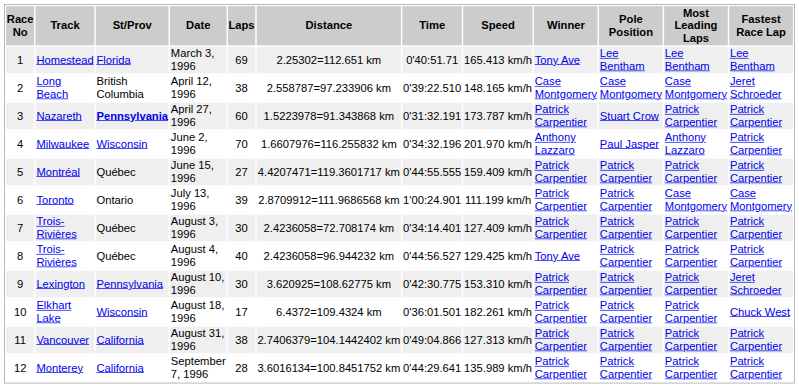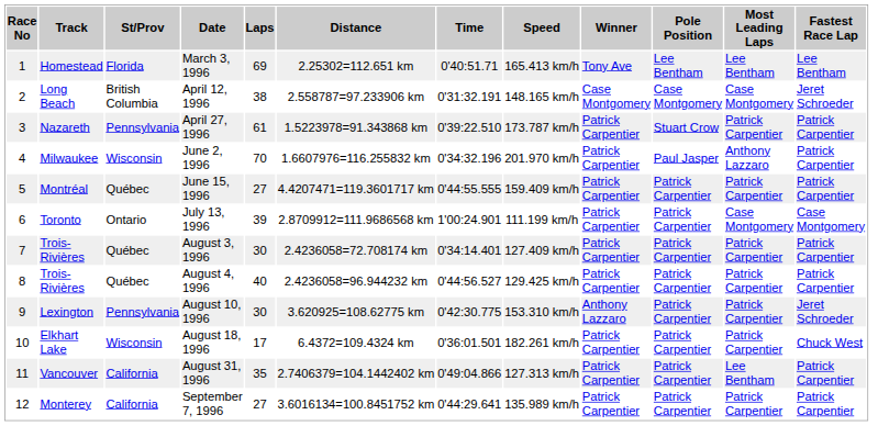 <table border="0" style="border: 1px solid #999; background-color:#FFFFFF; text-align:center">
 <tr align="center" style="background:#CCCCCC;">
 <th>Race No</th>
 <th>Track</th>
 <th>St/Prov</th>
 <th>Date</th>
 <th>Laps</th>
 <th>Distance</th>
 <th>Time</th>
 <th>Speed</th>
 <th>Winner</th>
 <th>Pole Position</th>
 <th>Most Leading Laps</th>
 <th>Fastest Race Lap</th>
 </tr>
 <tr style="background:#EFEFEF;">
 <td>1</td>
 <td align="left"><a href='#'>Homestead</a></td>
 <td align="left"><a href='#'>Florida</a></td>
 <td align="left">March 3, 1996</td>
 <td>69</td>
 <td>2.25302=112.651 km</td>
 <td>0'40:51.71</td>
 <td>165.413 km/h</td>
 <td align="left"><a href='#'>Tony Ave</a></td>
 <td align="left"><a href='#'>Lee Bentham</a></td>
 <td align="left"><a href='#'>Lee Bentham</a></td>
 <td align="left"><a href='#'>Lee Bentham</a></td>
 </tr>
 <tr>
 <td>2</td>
 <td align="left"><a href='#'>Long Beach</a></td>
 <td align="left">British Columbia</td>
 <td align="left">April 12, 1996</td>
 <td>38</td>
 <td>2.558787=97.233906 km</td>
-<td>0'39:22.510</td>
+<td>0'31:32.191</td>
 <td>148.165 km/h</td>
 <td align="left"><a href='#'>Case Montgomery</a></td>
 <td align="left"><a href='#'>Case Montgomery</a></td>
 <td align="left"><a href='#'>Case Montgomery</a></td>
 <td align="left"><a href='#'>Jeret Schroeder</a></td>
 </tr>
 <tr style="background:#EFEFEF;">
 <td>3</td>
 <td align="left"><a href='#'>Nazareth</a></td>
-<td align="left"><strong><a href='#'>Pennsylvania</a></strong></td>
+<td align="left"><a href='#'>Pennsylvania</a></td>
 <td align="left">April 27, 1996</td>
-<td>60</td>
+<td>61</td>
 <td>1.5223978=91.343868 km</td>
-<td>0'31:32.191</td>
+<td>0'39:22.510</td>
 <td>173.787 km/h</td>
 <td align="left"><a href='#'>Patrick Carpentier</a></td>
 <td align="left"><a href='#'>Stuart Crow</a></td>
 <td align="left"><a href='#'>Patrick Carpentier</a></td>
 <td align="left"><a href='#'>Patrick Carpentier</a></td>
 </tr>
 <tr>
 <td>4</td>
 <td align="left"><a href='#'>Milwaukee</a></td>
 <td align="left"><a href='#'>Wisconsin</a></td>
 <td align="left">June 2, 1996</td>
 <td>70</td>
 <td>1.6607976=116.255832 km</td>
 <td>0'34:32.196</td>
 <td>201.970 km/h</td>
-<td align="left"><a href='#'>Anthony Lazzaro</a></td>
+<td align="left"><a href='#'>Patrick Carpentier</a></td>
 <td align="left"><a href='#'>Paul Jasper</a></td>
 <td align="left"><a href='#'>Anthony Lazzaro</a></td>
 <td align="left"><a href='#'>Patrick Carpentier</a></td>
 </tr>
 <tr style="background:#EFEFEF;">
 <td>5</td>
 <td align="left"><a href='#'>Montréal</a></td>
 <td align="left">Québec</td>
 <td align="left">June 15, 1996</td>
 <td>27</td>
 <td>4.4207471=119.3601717 km</td>
 <td>0'44:55.555</td>
 <td>159.409 km/h</td>
 <td align="left"><a href='#'>Patrick Carpentier</a></td>
 <td align="left"><a href='#'>Patrick Carpentier</a></td>
 <td align="left"><a href='#'>Patrick Carpentier</a></td>
 <td align="left"><a href='#'>Patrick Carpentier</a></td>
 </tr>
 <tr>
 <td>6</td>
 <td align="left"><a href='#'>Toronto</a></td>
 <td align="left">Ontario</td>
 <td align="left">July 13, 1996</td>
 <td>39</td>
 <td>2.8709912=111.9686568 km</td>
 <td>1'00:24.901</td>
 <td>111.199 km/h</td>
 <td align="left"><a href='#'>Patrick Carpentier</a></td>
 <td align="left"><a href='#'>Patrick Carpentier</a></td>
 <td align="left"><a href='#'>Case Montgomery</a></td>
 <td align="left"><a href='#'>Case Montgomery</a></td>
 </tr>
 <tr style="background:#EFEFEF;">
 <td>7</td>
 <td align="left"><a href='#'>Trois-Rivières</a></td>
 <td align="left">Québec</td>
 <td align="left">August 3, 1996</td>
 <td>30</td>
 <td>2.4236058=72.708174 km</td>
 <td>0'34:14.401</td>
 <td>127.409 km/h</td>
 <td align="left"><a href='#'>Patrick Carpentier</a></td>
 <td align="left"><a href='#'>Patrick Carpentier</a></td>
 <td align="left"><a href='#'>Patrick Carpentier</a></td>
 <td align="left"><a href='#'>Patrick Carpentier</a></td>
 </tr>
 <tr>
 <td>8</td>
 <td align="left"><a href='#'>Trois-Rivières</a></td>
 <td align="left">Québec</td>
 <td align="left">August 4, 1996</td>
 <td>40</td>
 <td>2.4236058=96.944232 km</td>
 <td>0'44:56.527</td>
 <td>129.425 km/h</td>
-<td align="left"><a href='#'>Tony Ave</a></td>
+<td align="left"><a href='#'>Patrick Carpentier</a></td>
 <td align="left"><a href='#'>Patrick Carpentier</a></td>
 <td align="left"><a href='#'>Patrick Carpentier</a></td>
 <td align="left"><a href='#'>Patrick Carpentier</a></td>
 </tr>
 <tr style="background:#EFEFEF;">
 <td>9</td>
 <td align="left"><a href='#'>Lexington</a></td>
 <td align="left"><a href='#'>Pennsylvania</a></td>
 <td align="left">August 10, 1996</td>
 <td>30</td>
 <td>3.620925=108.62775 km</td>
 <td>0'42:30.775</td>
 <td>153.310 km/h</td>
-<td align="left"><a href='#'>Patrick Carpentier</a></td>
+<td align="left"><a href='#'>Anthony Lazzaro</a></td>
 <td align="left"><a href='#'>Patrick Carpentier</a></td>
 <td align="left"><a href='#'>Patrick Carpentier</a></td>
 <td align="left"><a href='#'>Jeret Schroeder</a></td>
 </tr>
 <tr>
 <td>10</td>
 <td align="left"><a href='#'>Elkhart Lake</a></td>
 <td align="left"><a href='#'>Wisconsin</a></td>
 <td align="left">August 18, 1996</td>
 <td>17</td>
 <td>6.4372=109.4324 km</td>
 <td>0'36:01.501</td>
 <td>182.261 km/h</td>
 <td align="left"><a href='#'>Patrick Carpentier</a></td>
 <td align="left"><a href='#'>Patrick Carpentier</a></td>
 <td align="left"><a href='#'>Patrick Carpentier</a></td>
 <td align="left"><a href='#'>Chuck West</a></td>
 </tr>
 <tr style="background:#EFEFEF;">
 <td>11</td>
 <td align="left"><a href='#'>Vancouver</a></td>
 <td align="left"><a href='#'>California</a></td>
 <td align="left">August 31, 1996</td>
-<td>38</td>
+<td>35</td>
 <td>2.7406379=104.1442402 km</td>
 <td>0'49:04.866</td>
 <td>127.313 km/h</td>
 <td align="left"><a href='#'>Patrick Carpentier</a></td>
 <td align="left"><a href='#'>Patrick Carpentier</a></td>
-<td align="left"><a href='#'>Patrick Carpentier</a></td>
+<td align="left"><a href='#'>Lee Bentham</a></td>
 <td align="left"><a href='#'>Patrick Carpentier</a></td>
 </tr>
 <tr>
 <td>12</td>
 <td align="left"><a href='#'>Monterey</a></td>
 <td align="left"><a href='#'>California</a></td>
 <td align="left">September 7, 1996</td>
-<td>28</td>
+<td>27</td>
 <td>3.6016134=100.8451752 km</td>
 <td>0'44:29.641</td>
 <td>135.989 km/h</td>
 <td align="left"><a href='#'>Patrick Carpentier</a></td>
 <td align="left"><a href='#'>Patrick Carpentier</a></td>
 <td align="left"><a href='#'>Patrick Carpentier</a></td>
 <td align="left"><a href='#'>Patrick Carpentier</a></td>
 </tr>
 </table>
